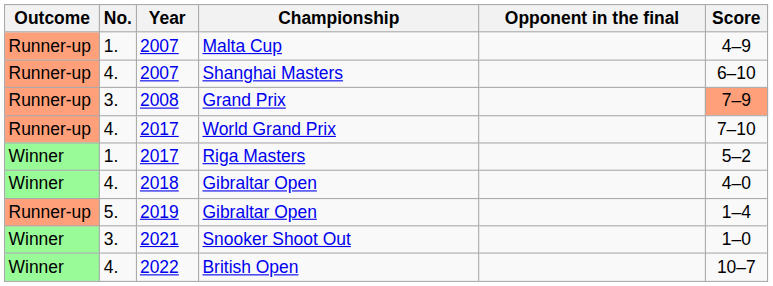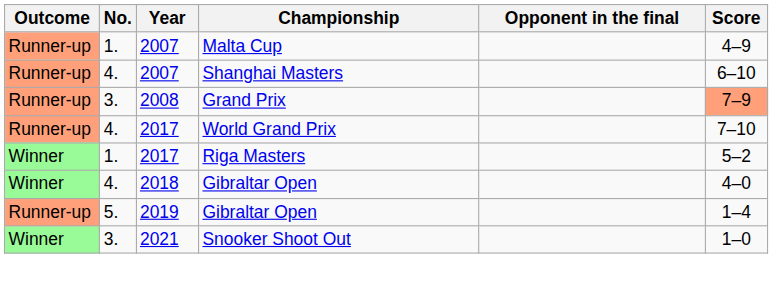 <table class="sortable wikitable">
 <tr>
 <th width="80">Outcome</th>
 <th width="20">No.</th>
 <th width="50">Year</th>
 <th style="width:250px;">Championship</th>
 <th style="width:200px;">Opponent in the final</th>
 <th style="width:50px;">Score</th>
 </tr>
 <tr>
 <td style="background:#ffa07a;">Runner-up</td>
 <td>1.</td>
 <td><a href='#'>2007</a></td>
 <td><a href='#'>Malta Cup</a></td>
 <td> </td>
 <td style="text-align:center;">4–9</td>
 </tr>
 <tr>
 <td style="background:#ffa07a;">Runner-up</td>
 <td>4.</td>
 <td><a href='#'>2007</a></td>
 <td><a href='#'>Shanghai Masters</a></td>
 <td> </td>
 <td style="text-align:center;">6–10</td>
 </tr>
 <tr>
 <td style="background:#ffa07a;">Runner-up</td>
 <td>3.</td>
 <td><a href='#'>2008</a></td>
 <td><a href='#'>Grand Prix</a></td>
 <td> </td>
 <td style="background: lightsalmon; text-align:center;">7–9</td>
 </tr>
 <tr>
 <td style="background:#ffa07a;">Runner-up</td>
 <td>4.</td>
 <td><a href='#'>2017</a></td>
 <td><a href='#'>World Grand Prix</a></td>
 <td> </td>
 <td style="text-align:center;">7–10</td>
 </tr>
 <tr>
 <td style="background:#98FB98">Winner</td>
 <td>1.</td>
 <td><a href='#'>2017</a></td>
 <td><a href='#'>Riga Masters</a></td>
 <td> </td>
 <td style="text-align:center;">5–2</td>
 </tr>
 <tr>
 <td style="background:#98FB98">Winner</td>
 <td>4.</td>
 <td><a href='#'>2018</a></td>
 <td><a href='#'>Gibraltar Open</a></td>
 <td> </td>
 <td style="text-align:center;">4–0</td>
 </tr>
 <tr>
 <td style="background:#ffa07a;">Runner-up</td>
 <td>5.</td>
 <td><a href='#'>2019</a></td>
 <td><a href='#'>Gibraltar Open</a></td>
 <td> </td>
 <td style="text-align:center;">1–4</td>
 </tr>
 <tr>
 <td style="background:#98FB98">Winner</td>
 <td>3.</td>
 <td><a href='#'>2021</a></td>
 <td><a href='#'>Snooker Shoot Out</a></td>
 <td> </td>
 <td style="text-align:center;">1–0</td>
 </tr>
-<tr>
-<td style="background:#98FB98">Winner</td>
-<td>4.</td>
-<td><a href='#'>2022</a></td>
-<td><a href='#'>British Open</a></td>
-<td> </td>
-<td style="text-align:center;">10–7</td>
-</tr>
 </table>
